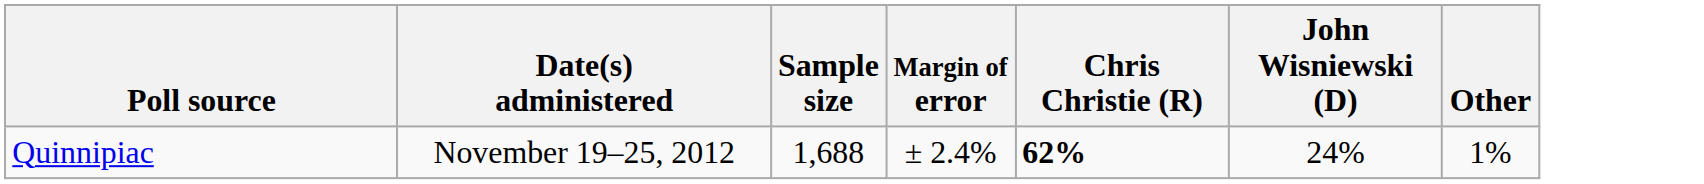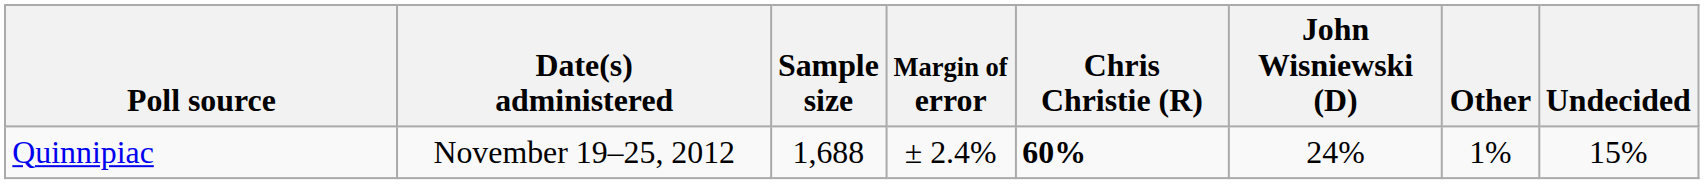 <table class="wikitable">
 <tr valign= bottom>
 <th style="width:190px;">Poll source</th>
 <th style="width:180px;">Date(s)<br>administered</th>
 <th class=small>Sample<br>size</th>
 <th><small>Margin of</small><br>error</th>
 <th style="width:100px;">Chris<br>Christie (R)</th>
 <th style="width:100px;">John<br>Wisniewski (D)</th>
 <th>Other</th>
+<th>Undecided</th>
 </tr>
 <tr>
 <td><a href='#'>Quinnipiac</a></td>
 <td align=center>November 19–25, 2012</td>
 <td align=center>1,688</td>
 <td align=center>± 2.4%</td>
-<td><strong>62%</strong></td>
+<td><strong>60%</strong></td>
 <td align=center>24%</td>
 <td align=center>1%</td>
+<td align=center>15%</td>
 </tr>
 </table>
